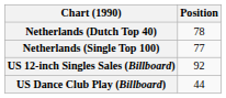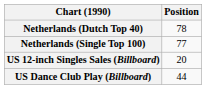 <table class="wikitable sortable plainrowheaders" style="text-align:center">
 <tr>
 <th>Chart (1990)</th>
 <th>Position</th>
 </tr>
 <tr>
 <th scope="row">Netherlands (Dutch Top 40)</th>
 <td>78</td>
 </tr>
 <tr>
 <th scope="row">Netherlands (Single Top 100)</th>
 <td>77</td>
 </tr>
 <tr>
 <th scope="row">US 12-inch Singles Sales (<em>Billboard</em>)</th>
-<td>92</td>
+<td>20</td>
 </tr>
 <tr>
 <th scope="row">US Dance Club Play (<em>Billboard</em>)</th>
 <td>44</td>
 </tr>
 </table>
